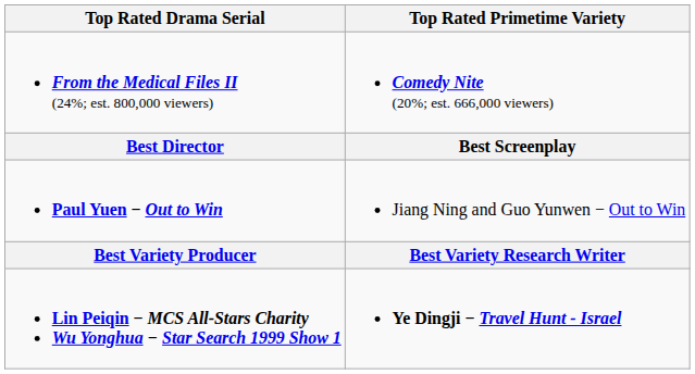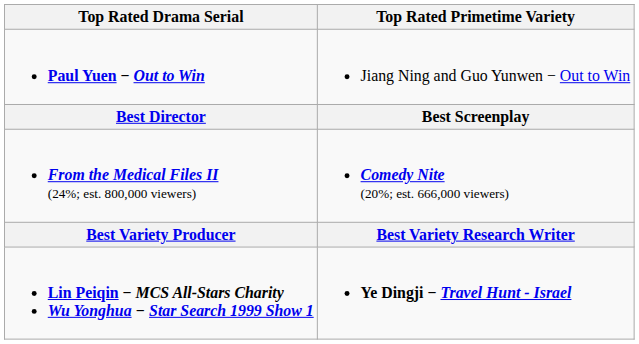 <table class=wikitable style="width=100%">
 <tr>
 <th style="width=50%">Top Rated Drama Serial</th>
 <th style="width=50%">Top Rated Primetime Variety</th>
 </tr>
 <tr>
-<td valign="top"><br><ul><li><strong><em><a href='#'>From the Medical Files II</a></em></strong><br><small>(24%; est. 800,000 viewers)</small></li></ul></td>
-<td valign="top"><br><ul><li><strong><em><a href='#'>Comedy Nite</a></em></strong><br><small>(20%; est. 666,000 viewers)</small></li></ul></td>
+<td valign="top"><br><ul><li><strong><a href='#'>Paul Yuen</a> − <em><a href='#'>Out to Win</a><strong><em></li></ul></td>
+<td valign="top"><br><ul><li></strong>Jiang Ning and Guo Yunwen − </em><a href='#'>Out to Win</a></em></strong></li></ul></td>
 </tr>
 <tr>
 <th style="width=50%"><a href='#'>Best Director</a></th>
 <th style="width=50%">Best Screenplay</th>
 </tr>
 <tr>
-<td valign="top"><br><ul><li><strong><a href='#'>Paul Yuen</a> − <em><a href='#'>Out to Win</a><strong><em></li></ul></td>
-<td valign="top"><br><ul><li></strong>Jiang Ning and Guo Yunwen − </em><a href='#'>Out to Win</a></em></strong></li></ul></td>
+<td valign="top"><br><ul><li><strong><em><a href='#'>From the Medical Files II</a></em></strong><br><small>(24%; est. 800,000 viewers)</small></li></ul></td>
+<td valign="top"><br><ul><li><strong><em><a href='#'>Comedy Nite</a></em></strong><br><small>(20%; est. 666,000 viewers)</small></li></ul></td>
 </tr>
 <tr>
 <th style="width=50%"><a href='#'>Best Variety Producer</a></th>
 <th style="width=50%"><a href='#'>Best Variety Research Writer</a></th>
 </tr>
 <tr>
 <td valign="top"><br><ul><li><strong><a href='#'>Lin Peiqin</a> − <em>MCS All-Stars Charity<strong><em></li><li></strong><a href='#'>Wu Yonghua</a> − </em><a href='#'>Star Search 1999 Show 1</a></em></strong></li></ul></td>
 <td valign="top"><br><ul><li><strong>Ye Dingji − <em><a href='#'>Travel Hunt - Israel</a><strong><em></li></ul></td>
 </tr>
 </table>
